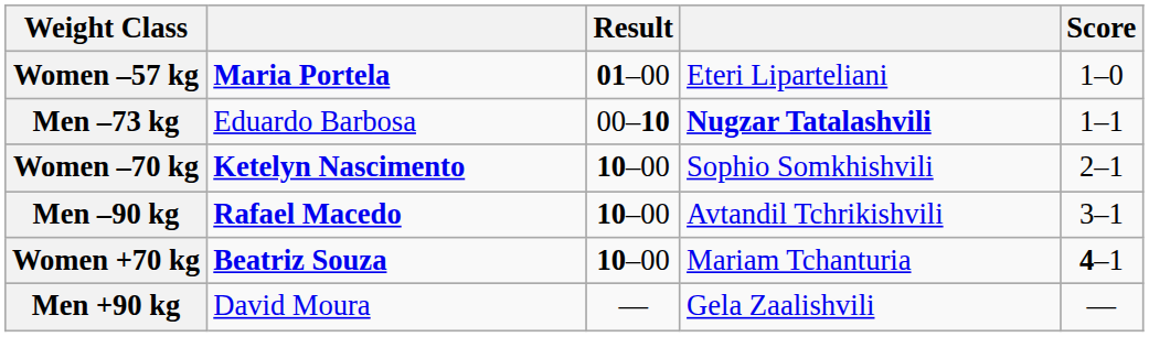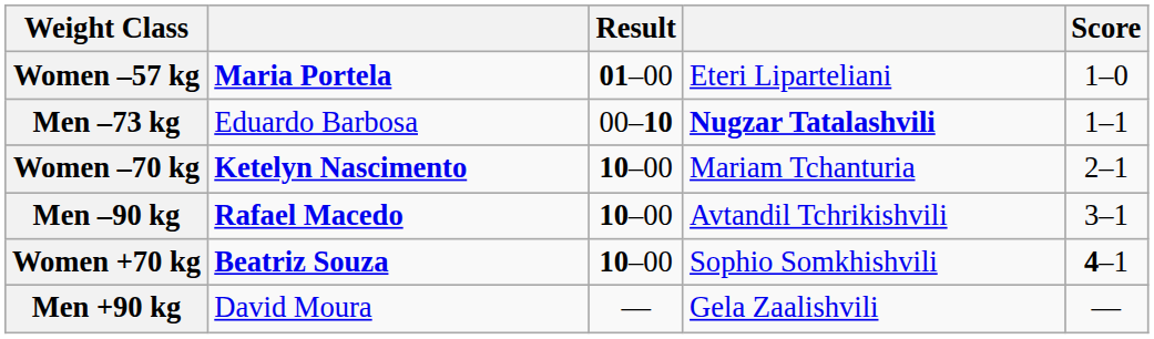 <table class="wikitable">
 <tr>
 <th>Weight Class</th>
 <th style="width: 200px;"></th>
 <th>Result</th>
 <th style="width: 200px;"></th>
 <th>Score</th>
 </tr>
 <tr>
 <th>Women –57 kg</th>
 <td><strong><a href='#'>Maria Portela</a></strong></td>
 <td align=center><strong>01</strong>–00</td>
 <td><a href='#'>Eteri Liparteliani</a></td>
 <td align=center>1–0</td>
 </tr>
 <tr>
 <th>Men –73 kg</th>
 <td><a href='#'>Eduardo Barbosa</a></td>
 <td align=center>00–<strong>10</strong></td>
 <td><strong><a href='#'>Nugzar Tatalashvili</a></strong></td>
 <td align=center>1–1</td>
 </tr>
 <tr>
 <th>Women –70 kg</th>
 <td><strong><a href='#'>Ketelyn Nascimento</a></strong></td>
 <td align=center><strong>10</strong>–00</td>
-<td><a href='#'>Sophio Somkhishvili</a></td>
+<td><a href='#'>Mariam Tchanturia</a></td>
 <td align=center>2–1</td>
 </tr>
 <tr>
 <th>Men –90 kg</th>
 <td><strong><a href='#'>Rafael Macedo</a></strong></td>
 <td align=center><strong>10</strong>–00</td>
 <td><a href='#'>Avtandil Tchrikishvili</a></td>
 <td align=center>3–1</td>
 </tr>
 <tr>
 <th>Women +70 kg</th>
 <td><strong><a href='#'>Beatriz Souza</a></strong></td>
 <td align=center><strong>10</strong>–00</td>
-<td><a href='#'>Mariam Tchanturia</a></td>
+<td><a href='#'>Sophio Somkhishvili</a></td>
 <td align=center><strong>4</strong>–1</td>
 </tr>
 <tr>
 <th>Men +90 kg</th>
 <td><a href='#'>David Moura</a></td>
 <td align=center>—</td>
 <td><a href='#'>Gela Zaalishvili</a></td>
 <td align=center>—</td>
 </tr>
 </table>
